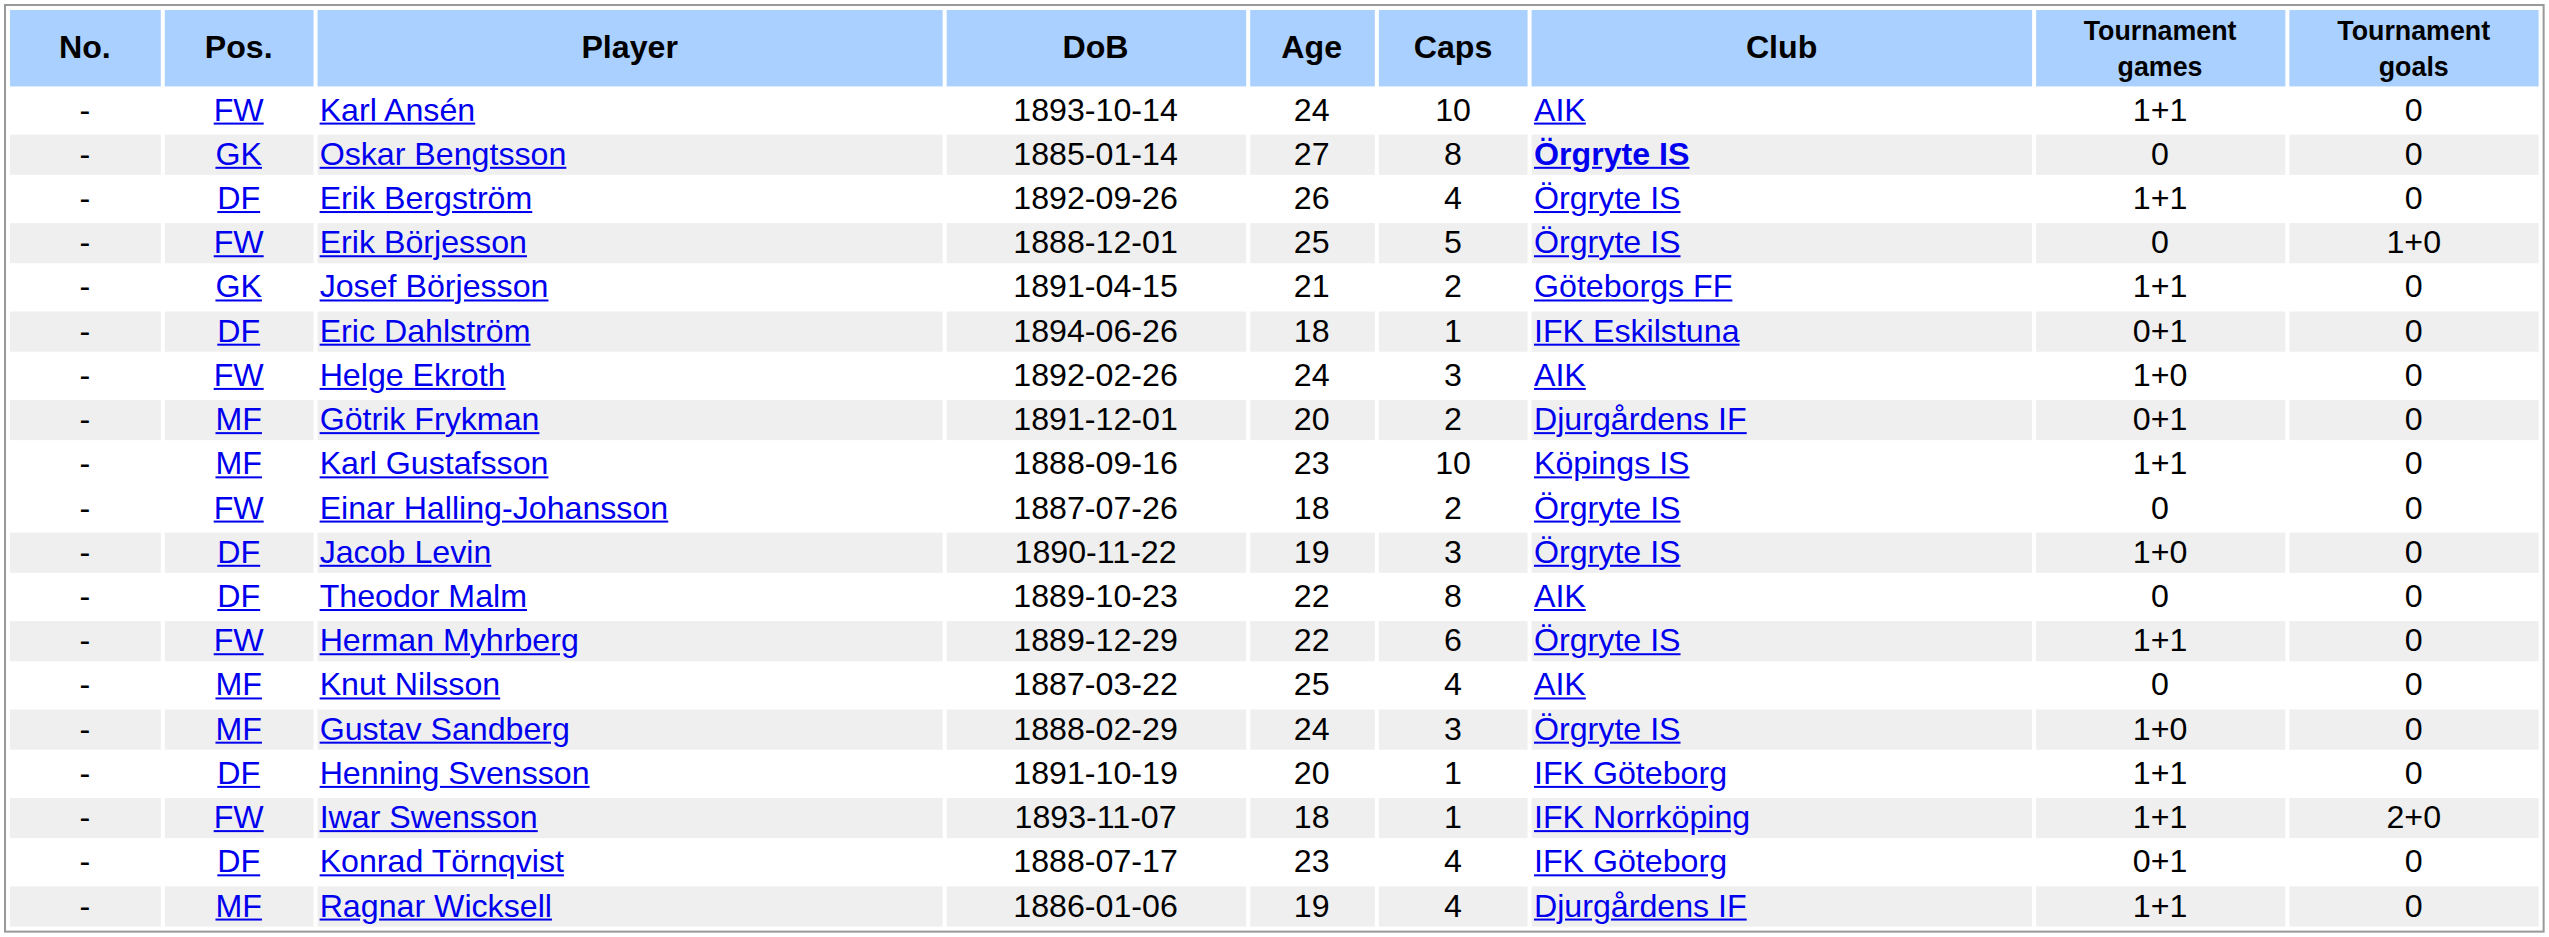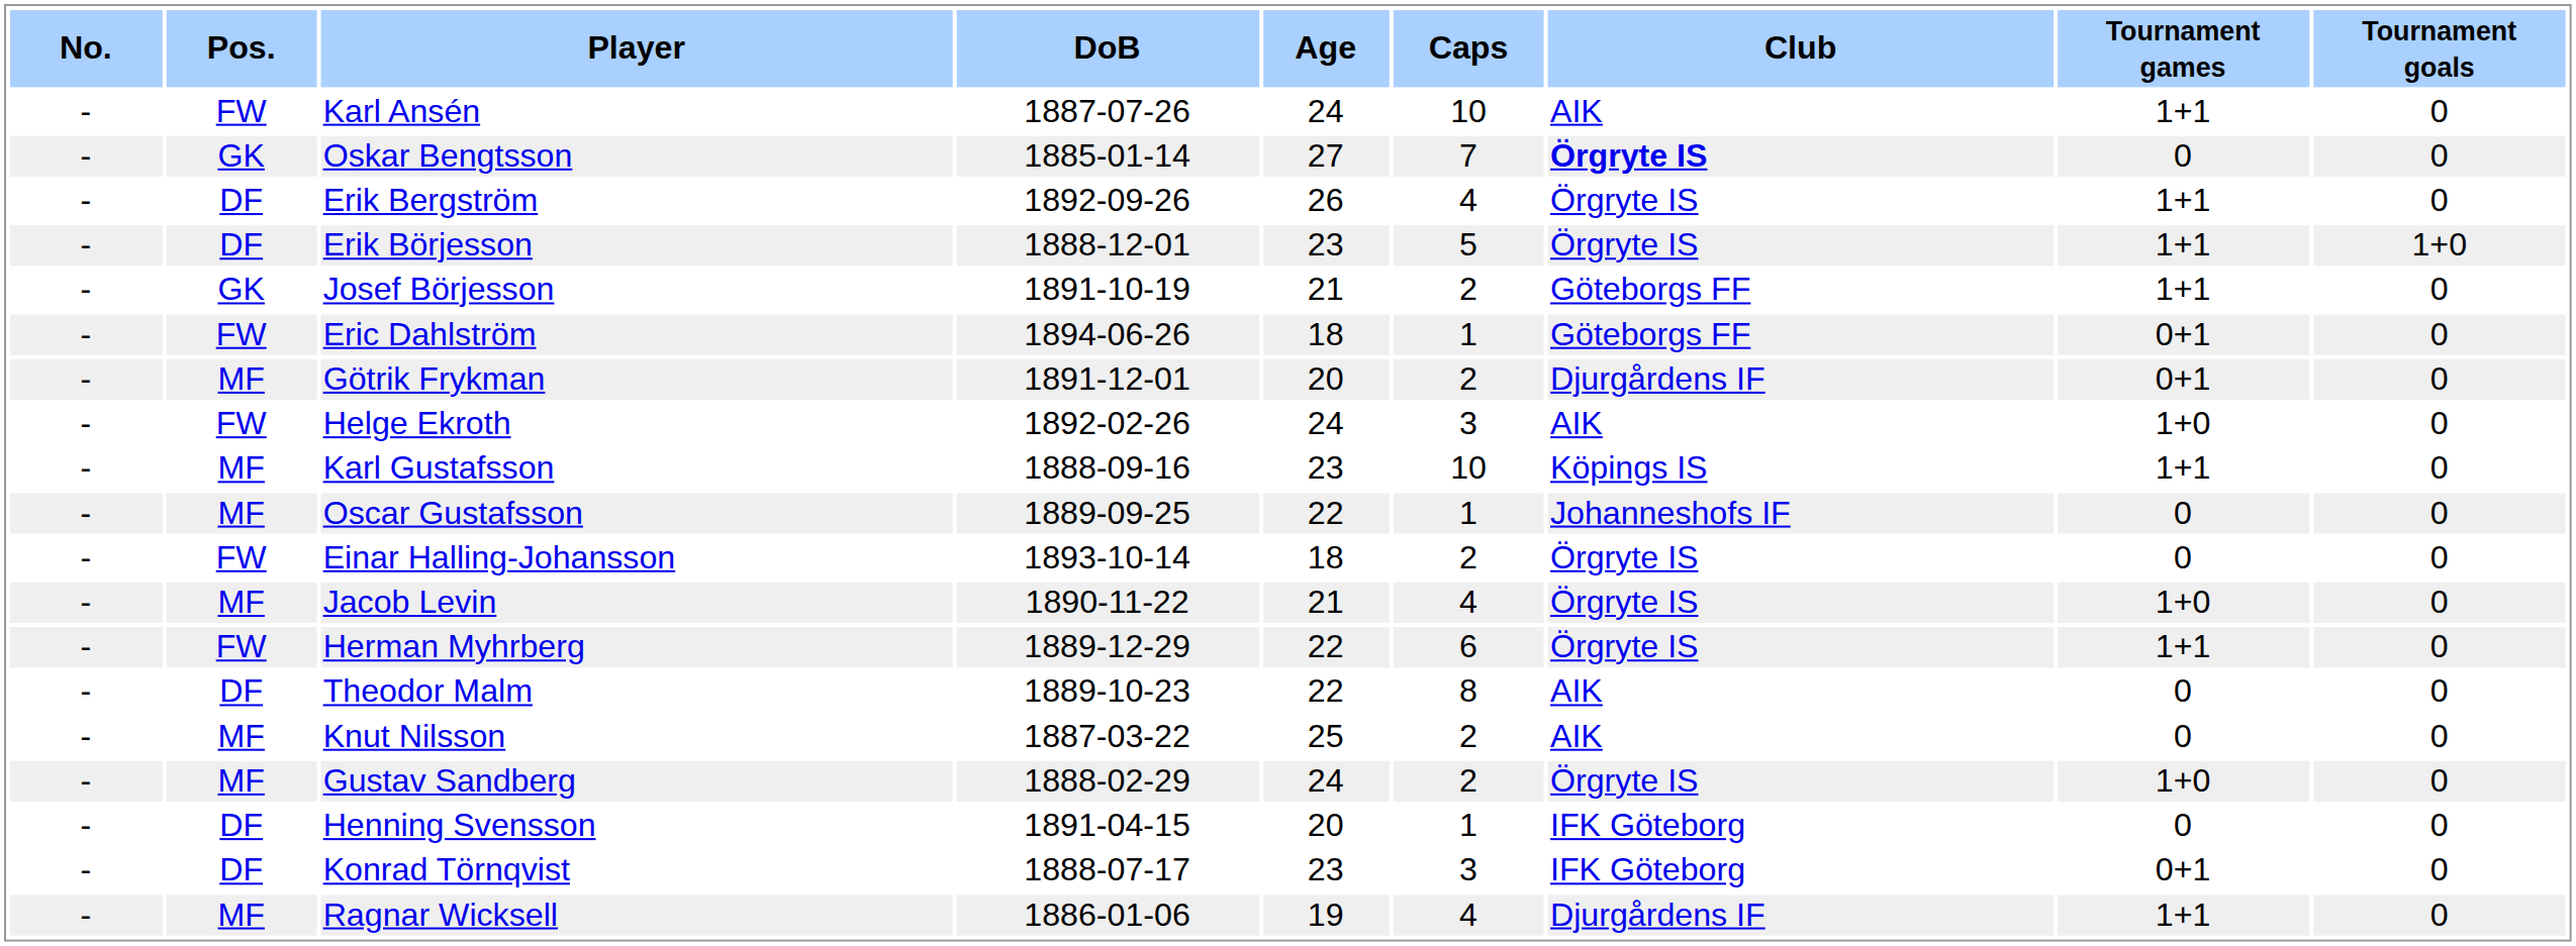 <table border="0" width="100%" style="border: 1px solid #999; background-color:#FFFFFF; text-align:center">
 <tr align="center" bgcolor="#AAD0FF">
 <th width=6%>No.</th>
 <th width=6%>Pos.</th>
 <th width=25%>Player</th>
 <th width=12%>DoB</th>
 <th width=5%>Age</th>
 <th width=6%>Caps</th>
 <th width=20%>Club</th>
 <th width=10%><small>Tournament<br>games</small></th>
 <th width=10%><small>Tournament<br>goals</small></th>
 </tr>
 <tr>
 <td>-</td>
 <td><a href='#'>FW</a></td>
 <td align="left"><a href='#'>Karl Ansén</a></td>
-<td>1893-10-14</td>
+<td>1887-07-26</td>
 <td>24</td>
 <td>10</td>
 <td align="left"> <a href='#'>AIK</a></td>
 <td>1+1</td>
 <td>0</td>
 </tr>
 <tr bgcolor="#EFEFEF">
 <td>-</td>
 <td><a href='#'>GK</a></td>
 <td align="left"><a href='#'>Oskar Bengtsson</a></td>
 <td>1885-01-14</td>
 <td>27</td>
-<td>8</td>
+<td>7</td>
 <td align="left"><strong> <a href='#'>Örgryte IS</a></strong></td>
 <td>0</td>
 <td>0</td>
 </tr>
 <tr>
 <td>-</td>
 <td><a href='#'>DF</a></td>
 <td align="left"><a href='#'>Erik Bergström</a></td>
 <td>1892-09-26</td>
 <td>26</td>
 <td>4</td>
 <td align="left"> <a href='#'>Örgryte IS</a></td>
 <td>1+1</td>
 <td>0</td>
 </tr>
 <tr bgcolor="#EFEFEF">
 <td>-</td>
-<td><a href='#'>FW</a></td>
+<td><a href='#'>DF</a></td>
 <td align="left"><a href='#'>Erik Börjesson</a></td>
 <td>1888-12-01</td>
-<td>25</td>
+<td>23</td>
 <td>5</td>
 <td align="left"> <a href='#'>Örgryte IS</a></td>
-<td>0</td>
+<td>1+1</td>
 <td>1+0</td>
 </tr>
 <tr>
 <td>-</td>
 <td><a href='#'>GK</a></td>
 <td align="left"><a href='#'>Josef Börjesson</a></td>
-<td>1891-04-15</td>
+<td>1891-10-19</td>
 <td>21</td>
 <td>2</td>
 <td align="left"> <a href='#'>Göteborgs FF</a></td>
 <td>1+1</td>
 <td>0</td>
 </tr>
 <tr bgcolor="#EFEFEF">
 <td>-</td>
-<td><a href='#'>DF</a></td>
+<td><a href='#'>FW</a></td>
 <td align="left"><a href='#'>Eric Dahlström</a></td>
 <td>1894-06-26</td>
 <td>18</td>
 <td>1</td>
-<td align="left"> <a href='#'>IFK Eskilstuna</a></td>
+<td align="left"> <a href='#'>Göteborgs FF</a></td>
 <td>0+1</td>
-<td>0</td>
-</tr>
-<tr>
-<td>-</td>
-<td><a href='#'>FW</a></td>
-<td align="left"><a href='#'>Helge Ekroth</a></td>
-<td>1892-02-26</td>
-<td>24</td>
-<td>3</td>
-<td align="left"> <a href='#'>AIK</a></td>
-<td>1+0</td>
 <td>0</td>
 </tr>
 <tr bgcolor="#EFEFEF">
 <td>-</td>
 <td><a href='#'>MF</a></td>
 <td align="left"><a href='#'>Götrik Frykman</a></td>
 <td>1891-12-01</td>
 <td>20</td>
 <td>2</td>
 <td align="left"> <a href='#'>Djurgårdens IF</a></td>
 <td>0+1</td>
 <td>0</td>
 </tr>
 <tr>
 <td>-</td>
+<td><a href='#'>FW</a></td>
+<td align="left"><a href='#'>Helge Ekroth</a></td>
+<td>1892-02-26</td>
+<td>24</td>
+<td>3</td>
+<td align="left"> <a href='#'>AIK</a></td>
+<td>1+0</td>
+<td>0</td>
+</tr>
+<tr>
+<td>-</td>
 <td><a href='#'>MF</a></td>
 <td align="left"><a href='#'>Karl Gustafsson</a></td>
 <td>1888-09-16</td>
 <td>23</td>
 <td>10</td>
 <td align="left"> <a href='#'>Köpings IS</a></td>
 <td>1+1</td>
 <td>0</td>
 </tr>
+<tr bgcolor="#EFEFEF">
+<td>-</td>
+<td><a href='#'>MF</a></td>
+<td align="left"><a href='#'>Oscar Gustafsson</a></td>
+<td>1889-09-25</td>
+<td>22</td>
+<td>1</td>
+<td align="left"> <a href='#'>Johanneshofs IF</a></td>
+<td>0</td>
+<td>0</td>
+</tr>
 <tr>
 <td>-</td>
 <td><a href='#'>FW</a></td>
 <td align="left"><a href='#'>Einar Halling-Johansson</a></td>
-<td>1887-07-26</td>
+<td>1893-10-14</td>
 <td>18</td>
 <td>2</td>
 <td align="left"> <a href='#'>Örgryte IS</a></td>
 <td>0</td>
 <td>0</td>
 </tr>
 <tr bgcolor="#EFEFEF">
 <td>-</td>
-<td><a href='#'>DF</a></td>
+<td><a href='#'>MF</a></td>
 <td align="left"><a href='#'>Jacob Levin</a></td>
 <td>1890-11-22</td>
-<td>19</td>
-<td>3</td>
+<td>21</td>
+<td>4</td>
 <td align="left"> <a href='#'>Örgryte IS</a></td>
 <td>1+0</td>
-<td>0</td>
-</tr>
-<tr>
-<td>-</td>
-<td><a href='#'>DF</a></td>
-<td align="left"><a href='#'>Theodor Malm</a></td>
-<td>1889-10-23</td>
-<td>22</td>
-<td>8</td>
-<td align="left"> <a href='#'>AIK</a></td>
-<td>0</td>
 <td>0</td>
 </tr>
 <tr bgcolor="#EFEFEF">
 <td>-</td>
 <td><a href='#'>FW</a></td>
 <td align="left"><a href='#'>Herman Myhrberg</a></td>
 <td>1889-12-29</td>
 <td>22</td>
 <td>6</td>
 <td align="left"> <a href='#'>Örgryte IS</a></td>
 <td>1+1</td>
 <td>0</td>
 </tr>
 <tr>
 <td>-</td>
+<td><a href='#'>DF</a></td>
+<td align="left"><a href='#'>Theodor Malm</a></td>
+<td>1889-10-23</td>
+<td>22</td>
+<td>8</td>
+<td align="left"> <a href='#'>AIK</a></td>
+<td>0</td>
+<td>0</td>
+</tr>
+<tr>
+<td>-</td>
 <td><a href='#'>MF</a></td>
 <td align="left"><a href='#'>Knut Nilsson</a></td>
 <td>1887-03-22</td>
 <td>25</td>
-<td>4</td>
+<td>2</td>
 <td align="left"> <a href='#'>AIK</a></td>
 <td>0</td>
 <td>0</td>
 </tr>
 <tr bgcolor="#EFEFEF">
 <td>-</td>
 <td><a href='#'>MF</a></td>
 <td align="left"><a href='#'>Gustav Sandberg</a></td>
 <td>1888-02-29</td>
 <td>24</td>
-<td>3</td>
+<td>2</td>
 <td align="left"> <a href='#'>Örgryte IS</a></td>
 <td>1+0</td>
 <td>0</td>
 </tr>
 <tr>
 <td>-</td>
 <td><a href='#'>DF</a></td>
 <td align="left"><a href='#'>Henning Svensson</a></td>
-<td>1891-10-19</td>
+<td>1891-04-15</td>
 <td>20</td>
 <td>1</td>
 <td align="left"> <a href='#'>IFK Göteborg</a></td>
-<td>1+1</td>
 <td>0</td>
-</tr>
-<tr bgcolor="#EFEFEF">
-<td>-</td>
-<td><a href='#'>FW</a></td>
-<td align="left"><a href='#'>Iwar Swensson</a></td>
-<td>1893-11-07</td>
-<td>18</td>
-<td>1</td>
-<td align="left"> <a href='#'>IFK Norrköping</a></td>
-<td>1+1</td>
-<td>2+0</td>
+<td>0</td>
 </tr>
 <tr>
 <td>-</td>
 <td><a href='#'>DF</a></td>
 <td align="left"><a href='#'>Konrad Törnqvist</a></td>
 <td>1888-07-17</td>
 <td>23</td>
-<td>4</td>
+<td>3</td>
 <td align="left"> <a href='#'>IFK Göteborg</a></td>
 <td>0+1</td>
 <td>0</td>
 </tr>
 <tr bgcolor="#EFEFEF">
 <td>-</td>
 <td><a href='#'>MF</a></td>
 <td align="left"><a href='#'>Ragnar Wicksell</a></td>
 <td>1886-01-06</td>
 <td>19</td>
 <td>4</td>
 <td align="left"> <a href='#'>Djurgårdens IF</a></td>
 <td>1+1</td>
 <td>0</td>
 </tr>
 </table>
